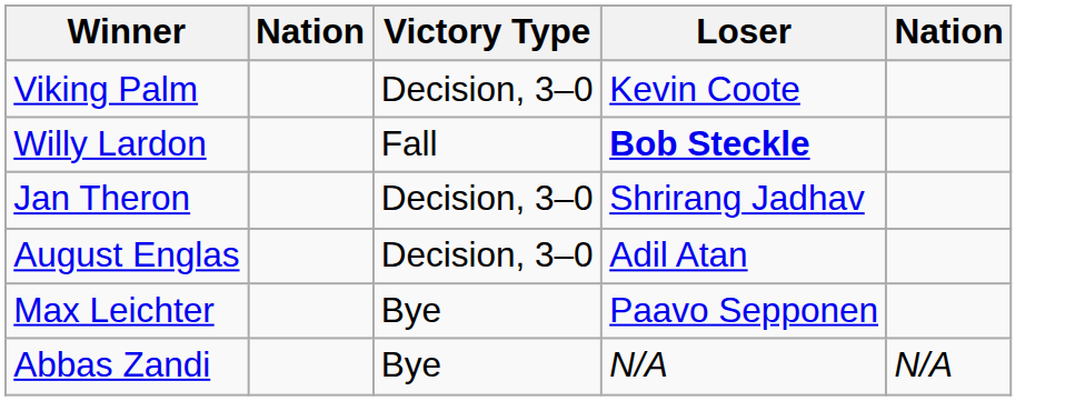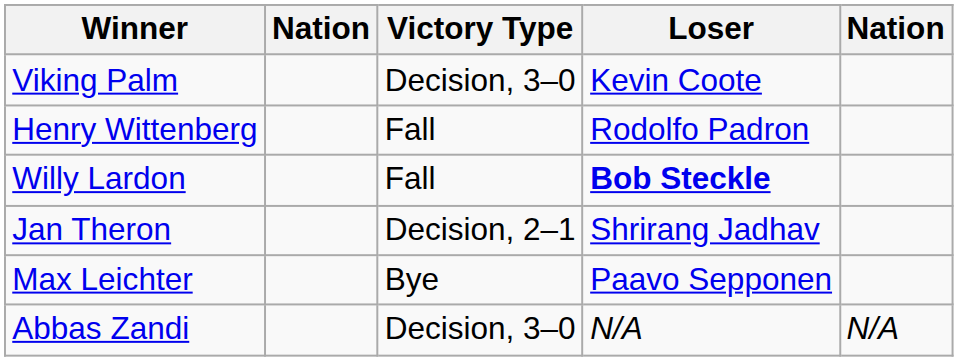 <table class="wikitable sortable" style="text-align:left;">
 <tr>
 <th>Winner</th>
 <th>Nation</th>
 <th>Victory Type</th>
 <th>Loser</th>
 <th>Nation</th>
 </tr>
 <tr>
 <td><a href='#'>Viking Palm</a></td>
 <td></td>
 <td>Decision, 3–0</td>
 <td><a href='#'>Kevin Coote</a></td>
 <td></td>
 </tr>
 <tr>
+<td><a href='#'>Henry Wittenberg</a></td>
+<td></td>
+<td>Fall</td>
+<td><a href='#'>Rodolfo Padron</a></td>
+<td></td>
+</tr>
+<tr>
 <td><a href='#'>Willy Lardon</a></td>
 <td></td>
 <td>Fall</td>
 <td><strong><a href='#'>Bob Steckle</a></strong></td>
 <td></td>
 </tr>
 <tr>
 <td><a href='#'>Jan Theron</a></td>
 <td></td>
-<td>Decision, 3–0</td>
+<td>Decision, 2–1</td>
 <td><a href='#'>Shrirang Jadhav</a></td>
-<td></td>
-</tr>
-<tr>
-<td><a href='#'>August Englas</a></td>
-<td></td>
-<td>Decision, 3–0</td>
-<td><a href='#'>Adil Atan</a></td>
 <td></td>
 </tr>
 <tr>
 <td><a href='#'>Max Leichter</a></td>
 <td></td>
 <td>Bye</td>
 <td><a href='#'>Paavo Sepponen</a></td>
 <td></td>
 </tr>
 <tr>
 <td><a href='#'>Abbas Zandi</a></td>
 <td></td>
-<td>Bye</td>
+<td>Decision, 3–0</td>
 <td><em>N/A</em></td>
 <td><em>N/A</em></td>
 </tr>
 </table>
